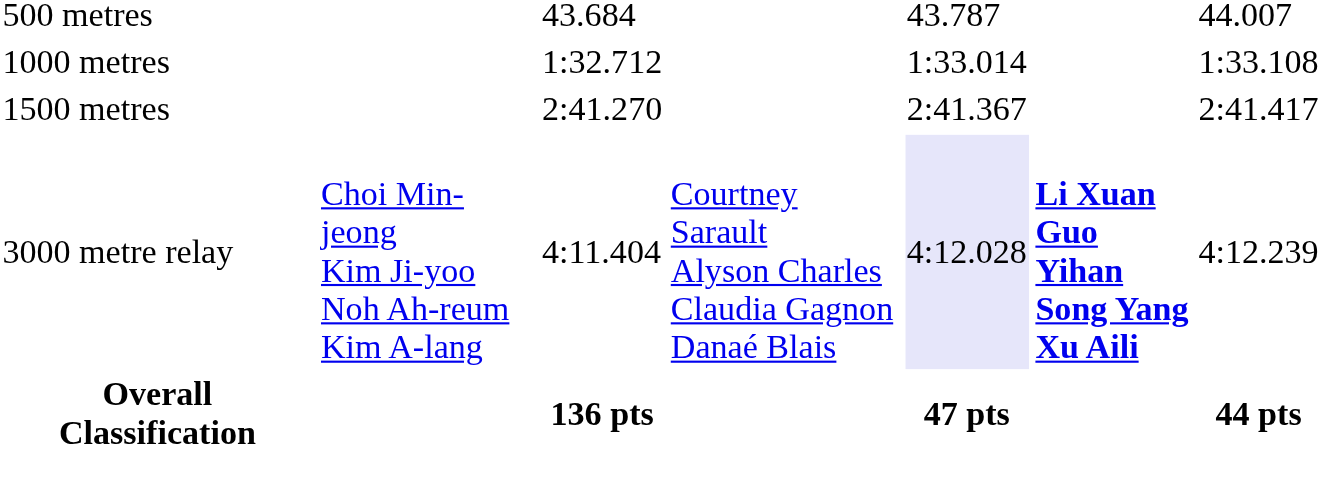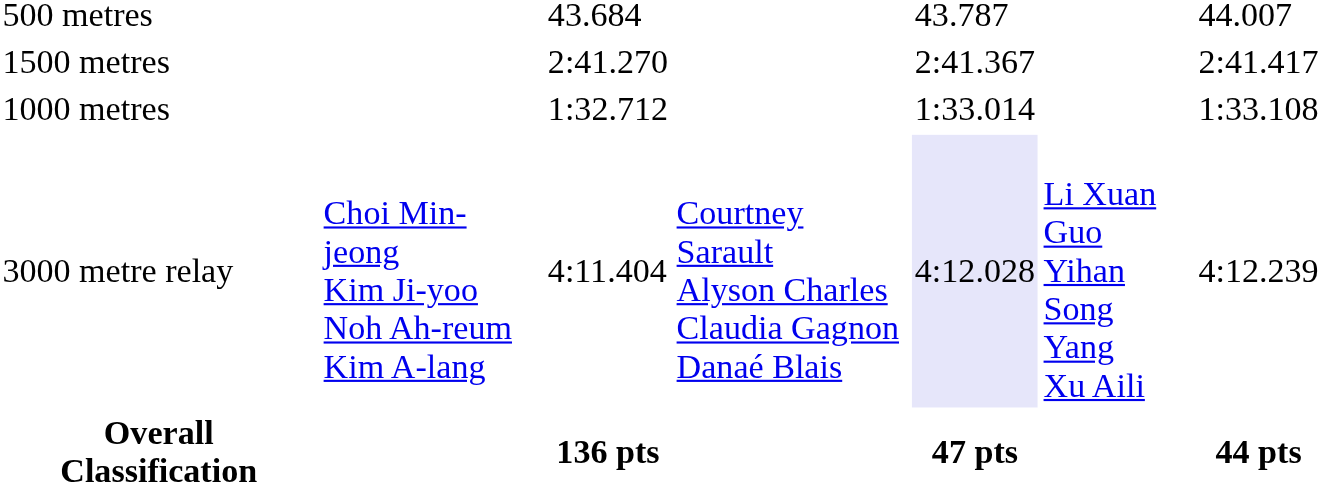 <table>
 <tr>
 <td>500 metres</td>
 <td></td>
 <td>43.684</td>
 <td></td>
 <td>43.787</td>
 <td></td>
 <td>44.007</td>
 </tr>
 <tr>
+<td>1500 metres</td>
+<td></td>
+<td>2:41.270</td>
+<td></td>
+<td>2:41.367</td>
+<td></td>
+<td>2:41.417</td>
+</tr>
+<tr>
 <td>1000 metres</td>
 <td></td>
 <td>1:32.712</td>
 <td></td>
 <td>1:33.014</td>
 <td></td>
 <td>1:33.108</td>
 </tr>
 <tr>
-<td>1500 metres</td>
-<td></td>
-<td>2:41.270</td>
-<td></td>
-<td>2:41.367</td>
-<td></td>
-<td>2:41.417</td>
-</tr>
-<tr>
 <td>3000 metre relay</td>
 <td><br><a href='#'>Choi Min-jeong</a><br><a href='#'>Kim Ji-yoo</a><br><a href='#'>Noh Ah-reum</a><br><a href='#'>Kim A-lang</a></td>
 <td>4:11.404</td>
 <td><br><a href='#'>Courtney Sarault</a><br><a href='#'>Alyson Charles</a><br><a href='#'>Claudia Gagnon</a><br><a href='#'>Danaé Blais</a></td>
 <td style="background: lavender;">4:12.028</td>
-<td><strong><br><a href='#'>Li Xuan</a><br><a href='#'>Guo Yihan</a><br><a href='#'>Song Yang</a><br><a href='#'>Xu Aili</a></strong></td>
+<td><br><a href='#'>Li Xuan</a><br><a href='#'>Guo Yihan</a><br><a href='#'>Song Yang</a><br><a href='#'>Xu Aili</a></td>
 <td>4:12.239</td>
 </tr>
 <tr>
 <th>Overall Classification</th>
 <th></th>
 <th>136 pts</th>
 <th></th>
 <th>47 pts</th>
 <th></th>
 <th>44 pts</th>
 </tr>
 </table>
